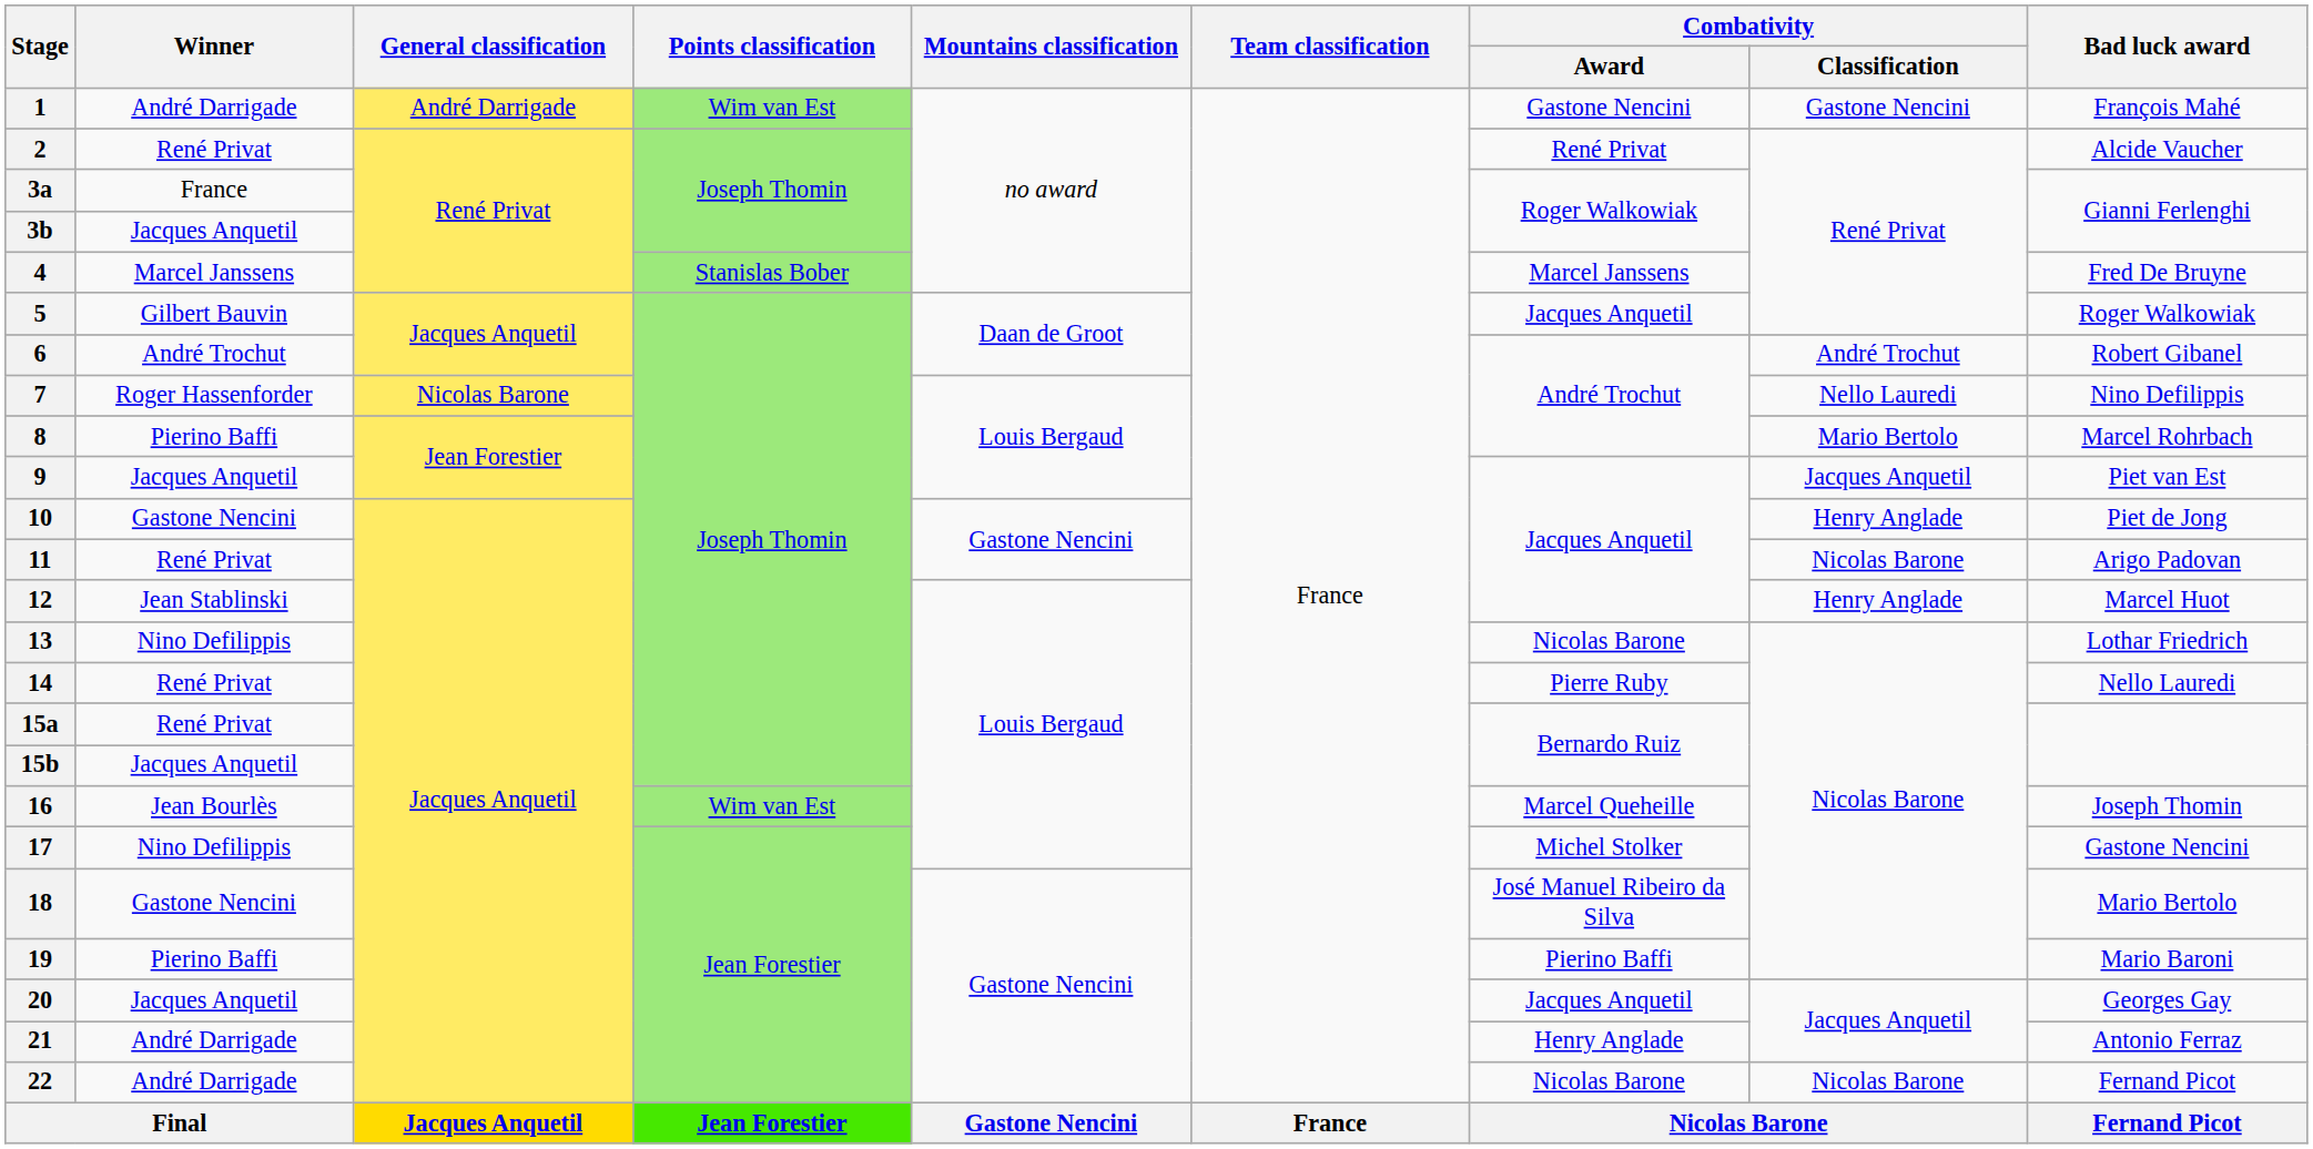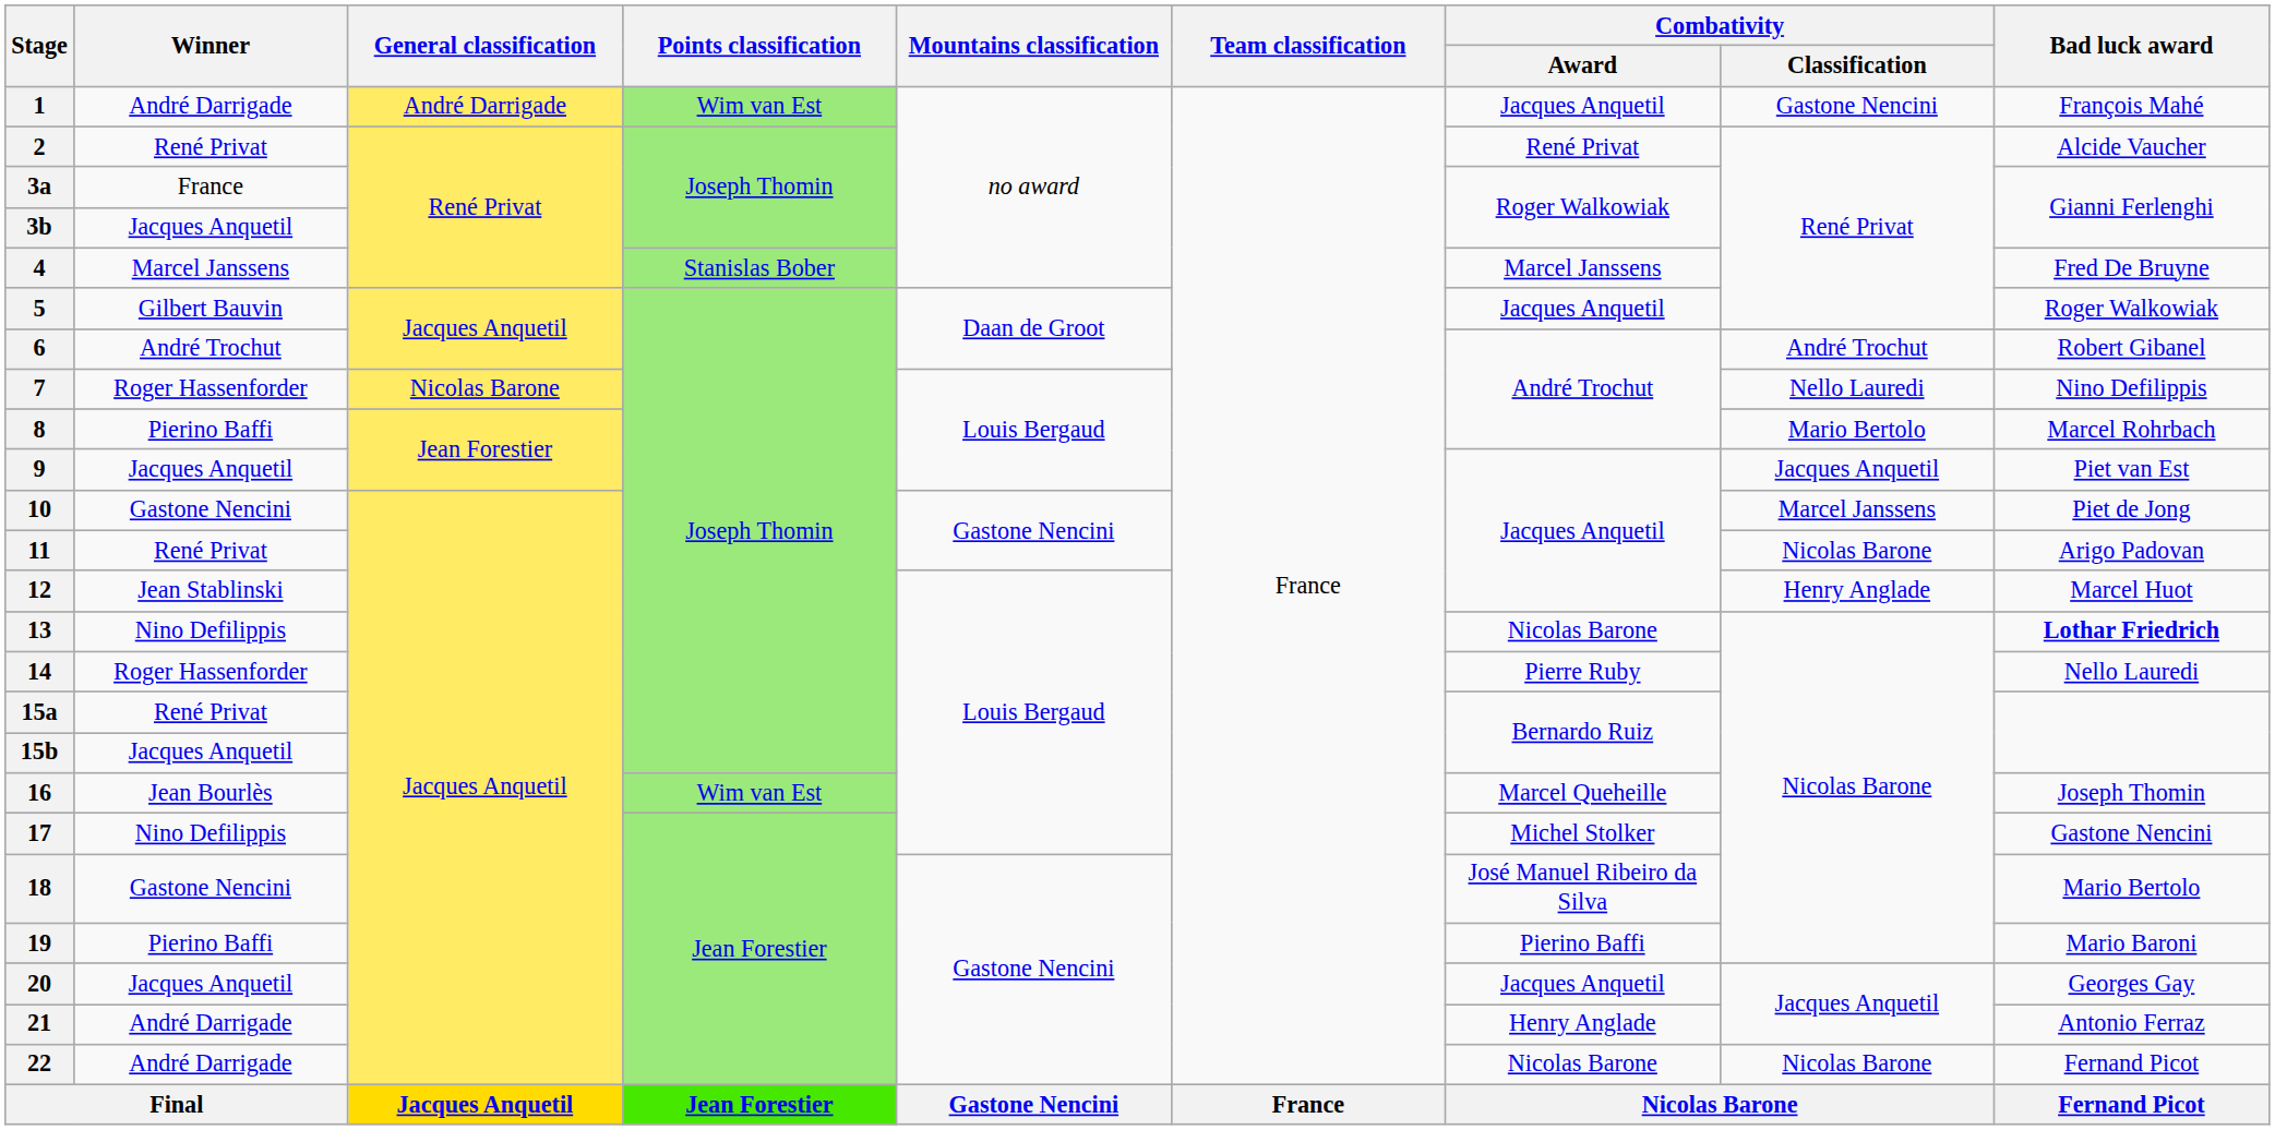 <table class="wikitable" style="text-align:center; font-size:smaller; clear:both;">
 <tr>
 <th scope="col" style="width:1%;" rowspan="2">Stage</th>
 <th scope="col" style="width:12%;" rowspan="2">Winner</th>
 <th scope="col" style="width:12%;" rowspan="2"><a href='#'>General classification</a><br></th>
 <th scope="col" style="width:12%;" rowspan="2"><a href='#'>Points classification</a><br></th>
 <th scope="col" style="width:12%;" rowspan="2"><a href='#'>Mountains classification</a></th>
 <th scope="col" style="width:12%;" rowspan="2"><a href='#'>Team classification</a></th>
 <th scope="col" style="width:24%;" colspan="2"><a href='#'>Combativity</a></th>
 <th scope="col" style="width:12%;" rowspan="2">Bad luck award</th>
 </tr>
 <tr>
 <th scope="col" style="width:12%;">Award</th>
 <th scope="col" style="width:12%;">Classification</th>
 </tr>
 <tr>
 <th scope="row">1</th>
 <td><a href='#'>André Darrigade</a></td>
 <td style="background:#FFEB64;"><a href='#'>André Darrigade</a></td>
 <td style="background:#9CE97B;"><a href='#'>Wim van Est</a></td>
 <td rowspan="5"><em>no award</em></td>
 <td rowspan="24">France</td>
-<td><a href='#'>Gastone Nencini</a></td>
+<td><a href='#'>Jacques Anquetil</a></td>
 <td><a href='#'>Gastone Nencini</a></td>
 <td><a href='#'>François Mahé</a></td>
 </tr>
 <tr>
 <th scope="row">2</th>
 <td><a href='#'>René Privat</a></td>
 <td style="background:#FFEB64;" rowspan="4"><a href='#'>René Privat</a></td>
 <td style="background:#9CE97B;" rowspan="3"><a href='#'>Joseph Thomin</a></td>
 <td><a href='#'>René Privat</a></td>
 <td rowspan="5"><a href='#'>René Privat</a></td>
 <td><a href='#'>Alcide Vaucher</a></td>
 </tr>
 <tr>
 <th scope="row">3a</th>
 <td>France</td>
 <td rowspan="2"><a href='#'>Roger Walkowiak</a></td>
 <td rowspan="2"><a href='#'>Gianni Ferlenghi</a></td>
 </tr>
 <tr>
 <th scope="row">3b</th>
 <td><a href='#'>Jacques Anquetil</a></td>
 </tr>
 <tr>
 <th scope="row">4</th>
 <td><a href='#'>Marcel Janssens</a></td>
 <td style="background:#9CE97B;"><a href='#'>Stanislas Bober</a></td>
 <td><a href='#'>Marcel Janssens</a></td>
 <td><a href='#'>Fred De Bruyne</a></td>
 </tr>
 <tr>
 <th scope="row">5</th>
 <td><a href='#'>Gilbert Bauvin</a></td>
 <td style="background:#FFEB64;" rowspan="2"><a href='#'>Jacques Anquetil</a></td>
 <td style="background:#9CE97B;" rowspan="12"><a href='#'>Joseph Thomin</a></td>
 <td rowspan="2"><a href='#'>Daan de Groot</a></td>
 <td><a href='#'>Jacques Anquetil</a></td>
 <td><a href='#'>Roger Walkowiak</a></td>
 </tr>
 <tr>
 <th scope="row">6</th>
 <td><a href='#'>André Trochut</a></td>
 <td rowspan="3"><a href='#'>André Trochut</a></td>
 <td><a href='#'>André Trochut</a></td>
 <td><a href='#'>Robert Gibanel</a></td>
 </tr>
 <tr>
 <th scope="row">7</th>
 <td><a href='#'>Roger Hassenforder</a></td>
 <td style="background:#FFEB64;"><a href='#'>Nicolas Barone</a></td>
 <td rowspan="3"><a href='#'>Louis Bergaud</a></td>
 <td><a href='#'>Nello Lauredi</a></td>
 <td><a href='#'>Nino Defilippis</a></td>
 </tr>
 <tr>
 <th scope="row">8</th>
 <td><a href='#'>Pierino Baffi</a></td>
 <td style="background:#FFEB64;" rowspan="2"><a href='#'>Jean Forestier</a></td>
 <td><a href='#'>Mario Bertolo</a></td>
 <td><a href='#'>Marcel Rohrbach</a></td>
 </tr>
 <tr>
 <th scope="row">9</th>
 <td><a href='#'>Jacques Anquetil</a></td>
 <td rowspan="4"><a href='#'>Jacques Anquetil</a></td>
 <td><a href='#'>Jacques Anquetil</a></td>
 <td><a href='#'>Piet van Est</a></td>
 </tr>
 <tr>
 <th scope="row">10</th>
 <td><a href='#'>Gastone Nencini</a></td>
 <td style="background:#FFEB64;" rowspan="14"><a href='#'>Jacques Anquetil</a></td>
 <td rowspan="2"><a href='#'>Gastone Nencini</a></td>
-<td><a href='#'>Henry Anglade</a></td>
+<td><a href='#'>Marcel Janssens</a></td>
 <td><a href='#'>Piet de Jong</a></td>
 </tr>
 <tr>
 <th scope="row">11</th>
 <td><a href='#'>René Privat</a></td>
 <td><a href='#'>Nicolas Barone</a></td>
 <td><a href='#'>Arigo Padovan</a></td>
 </tr>
 <tr>
 <th scope="row">12</th>
 <td><a href='#'>Jean Stablinski</a></td>
 <td rowspan="7"><a href='#'>Louis Bergaud</a></td>
 <td><a href='#'>Henry Anglade</a></td>
 <td><a href='#'>Marcel Huot</a></td>
 </tr>
 <tr>
 <th scope="row">13</th>
 <td><a href='#'>Nino Defilippis</a></td>
 <td><a href='#'>Nicolas Barone</a></td>
 <td rowspan="8"><a href='#'>Nicolas Barone</a></td>
-<td><a href='#'>Lothar Friedrich</a></td>
+<td><strong><a href='#'>Lothar Friedrich</a></strong></td>
 </tr>
 <tr>
 <th scope="row">14</th>
-<td><a href='#'>René Privat</a></td>
+<td><a href='#'>Roger Hassenforder</a></td>
 <td><a href='#'>Pierre Ruby</a></td>
 <td><a href='#'>Nello Lauredi</a></td>
 </tr>
 <tr>
 <th scope="row">15a</th>
 <td><a href='#'>René Privat</a></td>
 <td rowspan="2"><a href='#'>Bernardo Ruiz</a></td>
 </tr>
 <tr>
 <th scope="row">15b</th>
 <td><a href='#'>Jacques Anquetil</a></td>
 </tr>
 <tr>
 <th scope="row">16</th>
 <td><a href='#'>Jean Bourlès</a></td>
 <td style="background:#9CE97B;"><a href='#'>Wim van Est</a></td>
 <td><a href='#'>Marcel Queheille</a></td>
 <td><a href='#'>Joseph Thomin</a></td>
 </tr>
 <tr>
 <th scope="row">17</th>
 <td><a href='#'>Nino Defilippis</a></td>
 <td style="background:#9CE97B;" rowspan="6"><a href='#'>Jean Forestier</a></td>
 <td><a href='#'>Michel Stolker</a></td>
 <td><a href='#'>Gastone Nencini</a></td>
 </tr>
 <tr>
 <th scope="row">18</th>
 <td><a href='#'>Gastone Nencini</a></td>
 <td rowspan="5"><a href='#'>Gastone Nencini</a></td>
 <td><a href='#'>José Manuel Ribeiro da Silva</a></td>
 <td><a href='#'>Mario Bertolo</a></td>
 </tr>
 <tr>
 <th scope="row">19</th>
 <td><a href='#'>Pierino Baffi</a></td>
 <td><a href='#'>Pierino Baffi</a></td>
 <td><a href='#'>Mario Baroni</a></td>
 </tr>
 <tr>
 <th scope="row">20</th>
 <td><a href='#'>Jacques Anquetil</a></td>
 <td><a href='#'>Jacques Anquetil</a></td>
 <td rowspan="2"><a href='#'>Jacques Anquetil</a></td>
 <td><a href='#'>Georges Gay</a></td>
 </tr>
 <tr>
 <th scope="row">21</th>
 <td><a href='#'>André Darrigade</a></td>
 <td><a href='#'>Henry Anglade</a></td>
 <td><a href='#'>Antonio Ferraz</a></td>
 </tr>
 <tr>
 <th scope="row">22</th>
 <td><a href='#'>André Darrigade</a></td>
 <td><a href='#'>Nicolas Barone</a></td>
 <td><a href='#'>Nicolas Barone</a></td>
 <td><a href='#'>Fernand Picot</a></td>
 </tr>
 <tr>
 <th colspan="2">Final</th>
 <th style="background:#FFDB00;"><a href='#'>Jacques Anquetil</a></th>
 <th style="background:#46E800;"><a href='#'>Jean Forestier</a></th>
 <th><a href='#'>Gastone Nencini</a></th>
 <th>France</th>
 <th colspan="2"><a href='#'>Nicolas Barone</a></th>
 <th><a href='#'>Fernand Picot</a></th>
 </tr>
 </table>
